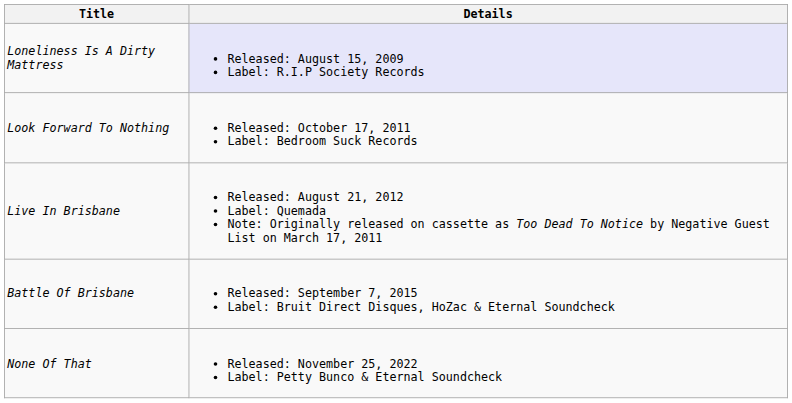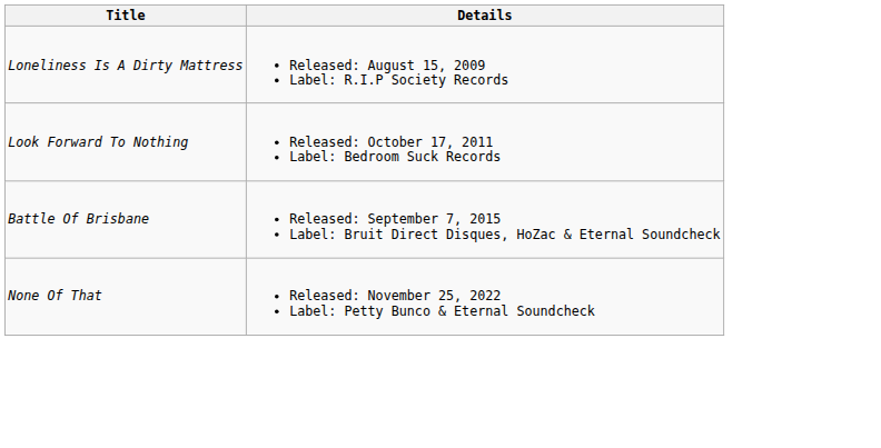 <table class="wikitable">
 <tr>
 <th>Title</th>
 <th>Details</th>
 </tr>
 <tr>
 <td><em>Loneliness Is A Dirty Mattress</em></td>
-<td style="background: lavender;"><br><ul><li>Released: August 15, 2009</li><li>Label: R.I.P Society Records</li></ul></td>
+<td><br><ul><li>Released: August 15, 2009</li><li>Label: R.I.P Society Records</li></ul></td>
 </tr>
 <tr>
 <td><em>Look Forward To Nothing</em></td>
 <td><br><ul><li>Released: October 17, 2011</li><li>Label: Bedroom Suck Records</li></ul></td>
-</tr>
-<tr>
-<td><em>Live In Brisbane</em></td>
-<td><br><ul><li>Released: August 21, 2012</li><li>Label: Quemada</li><li>Note: Originally released on cassette as <em>Too Dead To Notice</em> by Negative Guest List on March 17, 2011</li></ul></td>
 </tr>
 <tr>
 <td><em>Battle Of Brisbane</em></td>
 <td><br><ul><li>Released: September 7, 2015</li><li>Label: Bruit Direct Disques, HoZac & Eternal Soundcheck</li></ul></td>
 </tr>
 <tr>
 <td><em>None Of That</em></td>
 <td><br><ul><li>Released: November 25, 2022</li><li>Label: Petty Bunco & Eternal Soundcheck</li></ul></td>
 </tr>
 </table>
